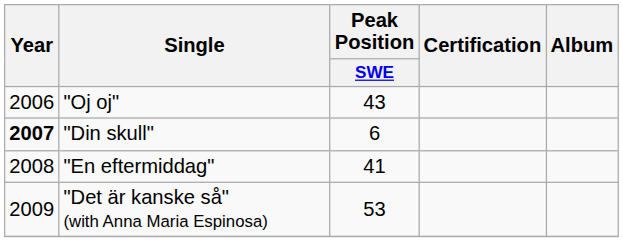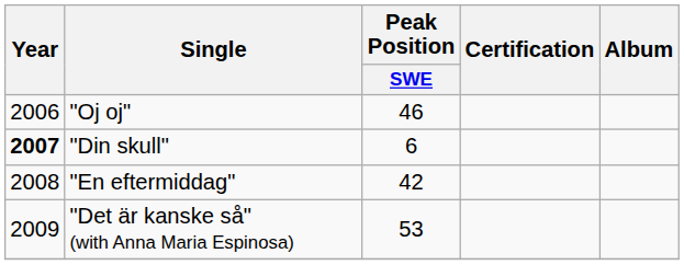 <table class="wikitable plainrowheaders" style="text-align:center;" border="1">
 <tr>
 <th scope="col" rowspan="2">Year</th>
 <th scope="col" rowspan="2" style="width:13em;">Single</th>
 <th scope="col" colspan="1">Peak Position</th>
 <th scope="col" rowspan="2">Certification</th>
 <th scope="col" rowspan="2">Album</th>
 </tr>
 <tr>
 <th scope="col" style="width:3em;font-size:85%;"><a href='#'>SWE</a><br></th>
 </tr>
 <tr>
 <td rowspan="1">2006</td>
 <td style="text-align:left;">"Oj oj"</td>
-<td>43</td>
+<td>46</td>
 <td></td>
 <td rowspan="1" style="text-align:left;"></td>
 </tr>
 <tr>
 <td rowspan="1"><strong>2007</strong></td>
 <td style="text-align:left;">"Din skull"</td>
 <td>6</td>
 <td></td>
 <td rowspan="1" style="text-align:left;"></td>
 </tr>
 <tr>
 <td rowspan="1">2008</td>
 <td style="text-align:left;">"En eftermiddag"</td>
-<td>41</td>
+<td>42</td>
 <td></td>
 <td rowspan="1" style="text-align:left;"></td>
 </tr>
 <tr>
 <td rowspan="1">2009</td>
 <td style="text-align:left;">"Det är kanske så" <br><small>(with Anna Maria Espinosa)</small></td>
 <td>53</td>
 <td></td>
 <td rowspan="1" style="text-align:left;"></td>
 </tr>
 <tr>
 </tr>
 </table>
